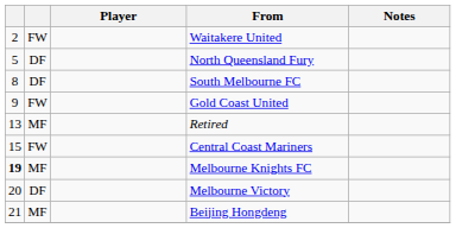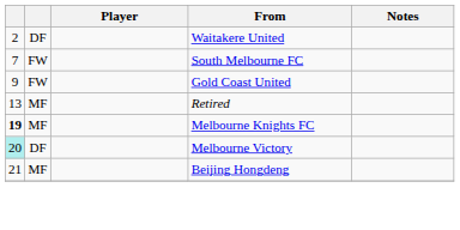 <table class="wikitable sortable" style="text-align:center; font-size:95%;">
 <tr>
 <th></th>
 <th></th>
 <th width=150>Player</th>
 <th width=180>From</th>
 <th width=110>Notes</th>
 </tr>
 <tr>
 <td>2</td>
-<td>FW</td>
+<td>DF</td>
 <td align=left> </td>
 <td align=left> <a href='#'>Waitakere United</a></td>
 <td></td>
 </tr>
 <tr>
-<td>5</td>
-<td>DF</td>
-<td align=left> </td>
-<td align=left> <a href='#'>North Queensland Fury</a></td>
-<td></td>
-</tr>
-<tr>
-<td>8</td>
-<td>DF</td>
+<td>7</td>
+<td>FW</td>
 <td align=left> </td>
 <td align=left> <a href='#'>South Melbourne FC</a></td>
 <td></td>
 </tr>
 <tr>
 <td>9</td>
 <td>FW</td>
 <td align=left> </td>
 <td align=left> <a href='#'>Gold Coast United</a></td>
 <td></td>
 </tr>
 <tr>
 <td>13</td>
 <td>MF</td>
 <td align=left> </td>
 <td align=left><em>Retired</em></td>
 <td></td>
 </tr>
 <tr>
-<td>15</td>
-<td>FW</td>
-<td align=left> </td>
-<td align=left> <a href='#'>Central Coast Mariners</a></td>
-<td></td>
-</tr>
-<tr>
 <td><strong>19</strong></td>
 <td>MF</td>
 <td align=left> </td>
 <td align=left> <a href='#'>Melbourne Knights FC</a></td>
 <td></td>
 </tr>
 <tr>
-<td>20</td>
+<td style="background: paleturquoise;">20</td>
 <td>DF</td>
 <td align=left> </td>
 <td align=left> <a href='#'>Melbourne Victory</a></td>
 <td></td>
 </tr>
 <tr>
 <td>21</td>
 <td>MF</td>
 <td align=left> </td>
 <td align=left> <a href='#'>Beijing Hongdeng</a></td>
 <td></td>
 </tr>
 <tr>
 </tr>
 </table>
